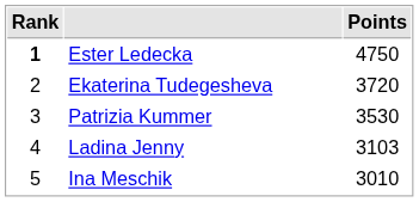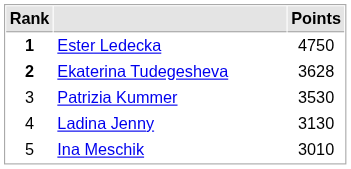 <table cellspacing="1" cellpadding="3" style="border:1px solid #aaa; font-size:90%;">
 <tr style="background:#e4e4e4;">
 <th style="border-bottom:1px solid #aaa; width:10px;">Rank</th>
 <th style="border-bottom:1px solid #aaa; width:200px;"></th>
 <th style="border-bottom:1px solid #aaa; width:20px;">Points</th>
 </tr>
 <tr>
 <td align=center><strong>1</strong></td>
 <td> <a href='#'>Ester Ledecka</a></td>
 <td align=center>4750</td>
 </tr>
 <tr>
-<td align=center>2</td>
+<td align=center><strong>2</strong></td>
 <td> <a href='#'>Ekaterina Tudegesheva</a></td>
-<td align=center>3720</td>
+<td align=center>3628</td>
 </tr>
 <tr>
 <td align=center>3</td>
 <td> <a href='#'>Patrizia Kummer</a></td>
 <td align=center>3530</td>
 </tr>
 <tr>
 <td align=center>4</td>
 <td> <a href='#'>Ladina Jenny</a></td>
-<td align=center>3103</td>
+<td align=center>3130</td>
 </tr>
 <tr>
 <td align=center>5</td>
 <td> <a href='#'>Ina Meschik</a></td>
 <td align=center>3010</td>
 </tr>
 </table>
